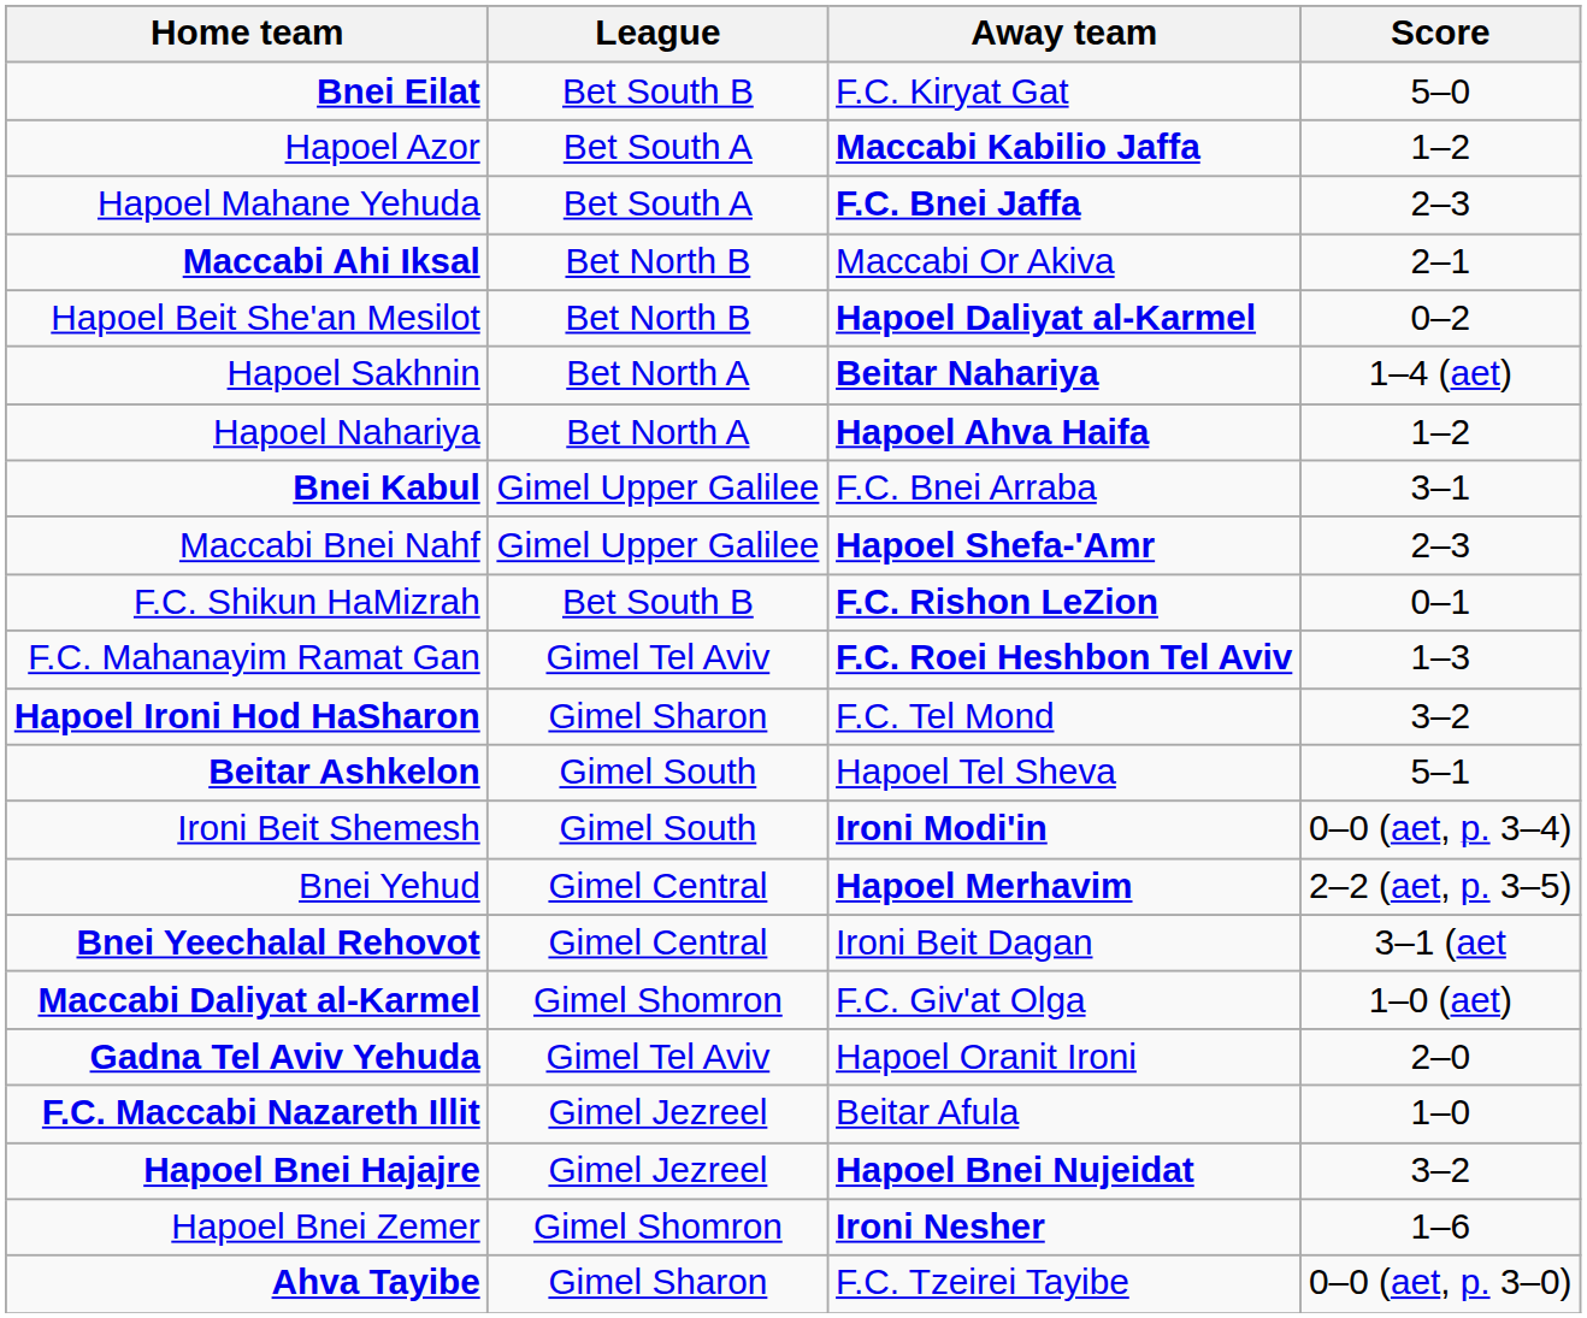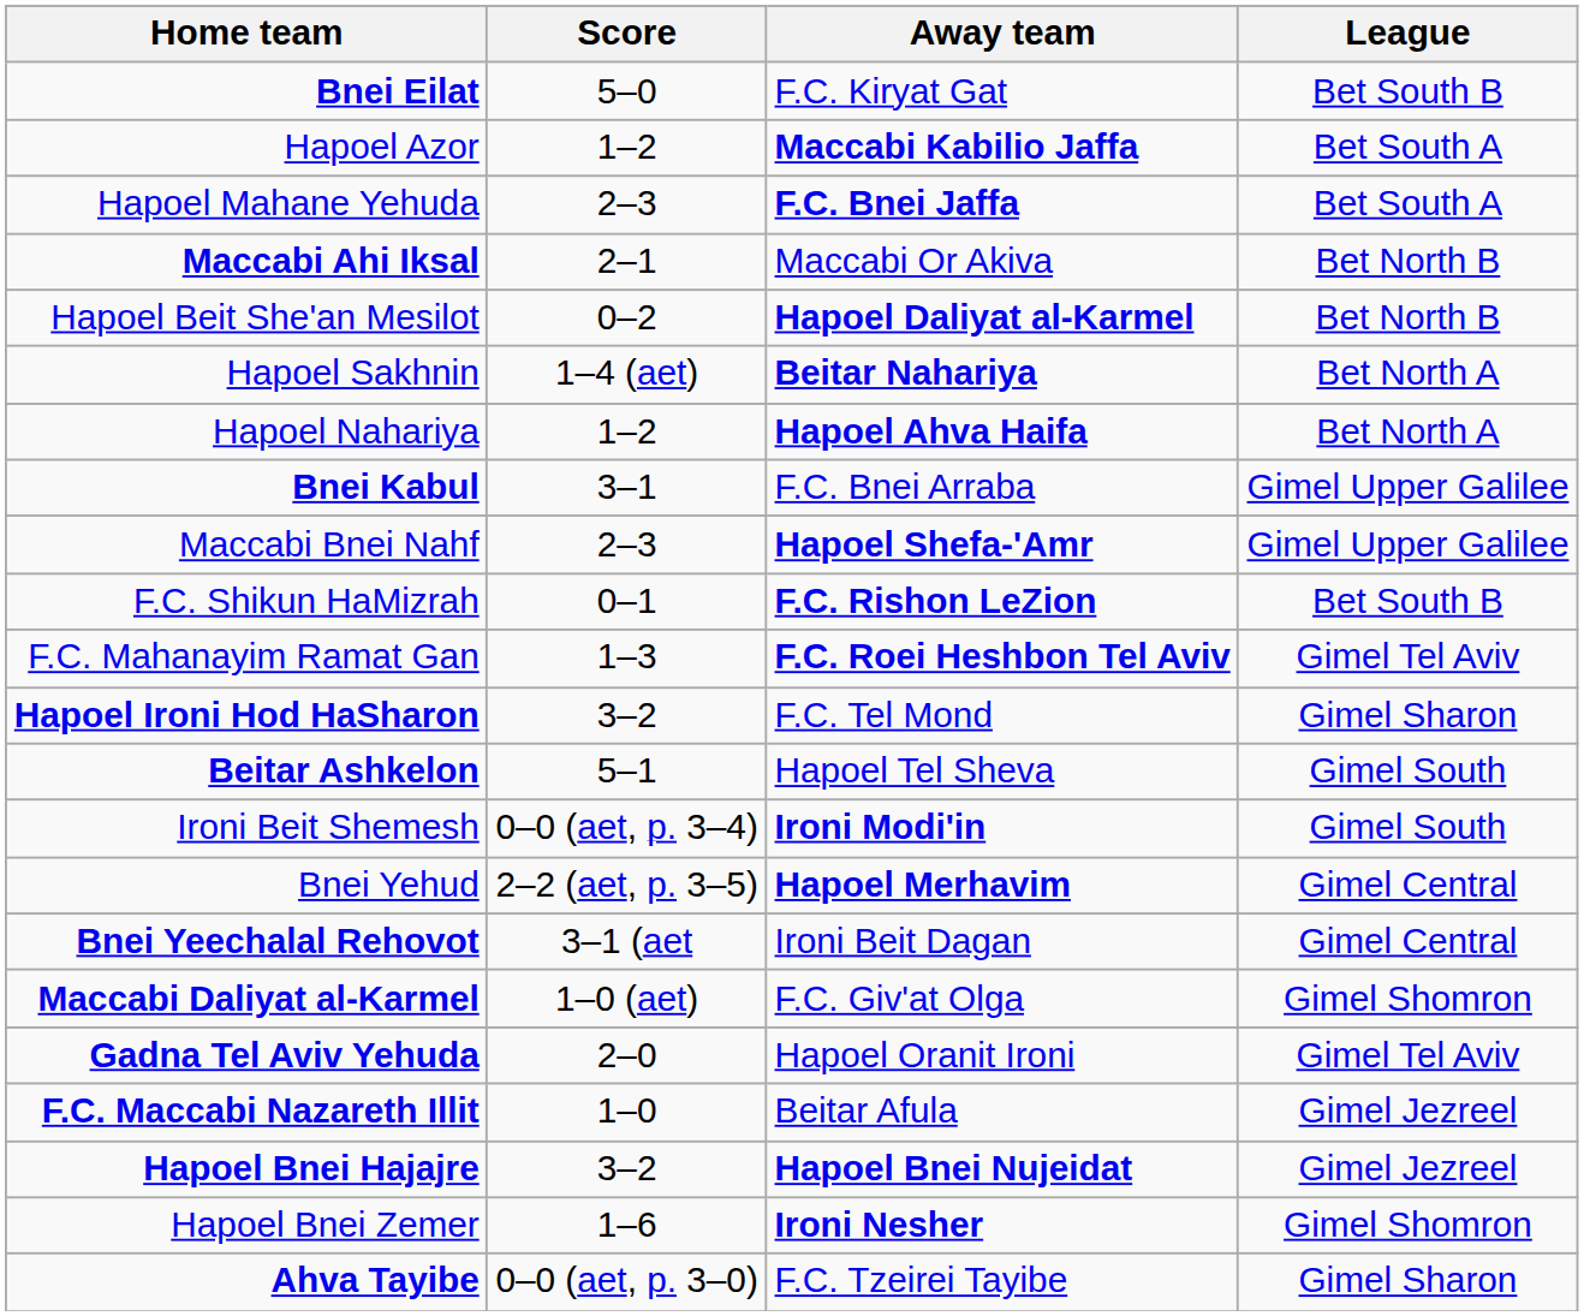 <table class="wikitable" style="text-align: center">
 <tr>
 <th>Home team</th>
+<th>Score</th>
+<th>Away team</th>
 <th>League</th>
-<th>Away team</th>
-<th>Score</th>
 </tr>
 <tr>
 <td align="right"><strong><a href='#'>Bnei Eilat</a></strong></td>
+<td>5–0</td>
+<td align="left"><a href='#'>F.C. Kiryat Gat</a></td>
 <td><a href='#'>Bet South B</a></td>
-<td align="left"><a href='#'>F.C. Kiryat Gat</a></td>
-<td>5–0</td>
 </tr>
 <tr>
 <td align="right"><a href='#'>Hapoel Azor</a></td>
+<td>1–2</td>
+<td align="left"><strong><a href='#'>Maccabi Kabilio Jaffa</a></strong></td>
 <td><a href='#'>Bet South A</a></td>
-<td align="left"><strong><a href='#'>Maccabi Kabilio Jaffa</a></strong></td>
-<td>1–2</td>
 </tr>
 <tr>
 <td align="right"><a href='#'>Hapoel Mahane Yehuda</a></td>
+<td>2–3</td>
+<td align="left"><strong><a href='#'>F.C. Bnei Jaffa</a></strong></td>
 <td><a href='#'>Bet South A</a></td>
-<td align="left"><strong><a href='#'>F.C. Bnei Jaffa</a></strong></td>
-<td>2–3</td>
 </tr>
 <tr>
 <td align="right"><strong><a href='#'>Maccabi Ahi Iksal</a></strong></td>
+<td>2–1</td>
+<td align="left"><a href='#'>Maccabi Or Akiva</a></td>
 <td><a href='#'>Bet North B</a></td>
-<td align="left"><a href='#'>Maccabi Or Akiva</a></td>
-<td>2–1</td>
 </tr>
 <tr>
 <td align="right"><a href='#'>Hapoel Beit She'an Mesilot</a></td>
+<td>0–2</td>
+<td align="left"><strong><a href='#'>Hapoel Daliyat al-Karmel</a></strong></td>
 <td><a href='#'>Bet North B</a></td>
-<td align="left"><strong><a href='#'>Hapoel Daliyat al-Karmel</a></strong></td>
-<td>0–2</td>
 </tr>
 <tr>
 <td align="right"><a href='#'>Hapoel Sakhnin</a></td>
+<td>1–4 (<a href='#'>aet</a>)</td>
+<td align="left"><strong><a href='#'>Beitar Nahariya</a></strong></td>
 <td><a href='#'>Bet North A</a></td>
-<td align="left"><strong><a href='#'>Beitar Nahariya</a></strong></td>
-<td>1–4 (<a href='#'>aet</a>)</td>
 </tr>
 <tr>
 <td align="right"><a href='#'>Hapoel Nahariya</a></td>
+<td>1–2</td>
+<td align="left"><strong><a href='#'>Hapoel Ahva Haifa</a></strong></td>
 <td><a href='#'>Bet North A</a></td>
-<td align="left"><strong><a href='#'>Hapoel Ahva Haifa</a></strong></td>
-<td>1–2</td>
 </tr>
 <tr>
 <td align="right"><strong><a href='#'>Bnei Kabul</a></strong></td>
+<td>3–1</td>
+<td align="left"><a href='#'>F.C. Bnei Arraba</a></td>
 <td><a href='#'>Gimel Upper Galilee</a></td>
-<td align="left"><a href='#'>F.C. Bnei Arraba</a></td>
-<td>3–1</td>
 </tr>
 <tr>
 <td align="right"><a href='#'>Maccabi Bnei Nahf</a></td>
+<td>2–3</td>
+<td align="left"><strong><a href='#'>Hapoel Shefa-'Amr</a></strong></td>
 <td><a href='#'>Gimel Upper Galilee</a></td>
-<td align="left"><strong><a href='#'>Hapoel Shefa-'Amr</a></strong></td>
-<td>2–3</td>
 </tr>
 <tr>
 <td align="right"><a href='#'>F.C. Shikun HaMizrah</a></td>
+<td>0–1</td>
+<td align="left"><strong><a href='#'>F.C. Rishon LeZion</a></strong></td>
 <td><a href='#'>Bet South B</a></td>
-<td align="left"><strong><a href='#'>F.C. Rishon LeZion</a></strong></td>
-<td>0–1</td>
 </tr>
 <tr>
 <td align="right"><a href='#'>F.C. Mahanayim Ramat Gan</a></td>
+<td>1–3</td>
+<td align="left"><strong><a href='#'>F.C. Roei Heshbon Tel Aviv</a></strong></td>
 <td><a href='#'>Gimel Tel Aviv</a></td>
-<td align="left"><strong><a href='#'>F.C. Roei Heshbon Tel Aviv</a></strong></td>
-<td>1–3</td>
 </tr>
 <tr>
 <td align="right"><strong><a href='#'>Hapoel Ironi Hod HaSharon</a></strong></td>
+<td>3–2</td>
+<td align="left"><a href='#'>F.C. Tel Mond</a></td>
 <td><a href='#'>Gimel Sharon</a></td>
-<td align="left"><a href='#'>F.C. Tel Mond</a></td>
-<td>3–2</td>
 </tr>
 <tr>
 <td align="right"><strong><a href='#'>Beitar Ashkelon</a></strong></td>
+<td>5–1</td>
+<td align="left"><a href='#'>Hapoel Tel Sheva</a></td>
 <td><a href='#'>Gimel South</a></td>
-<td align="left"><a href='#'>Hapoel Tel Sheva</a></td>
-<td>5–1</td>
 </tr>
 <tr>
 <td align="right"><a href='#'>Ironi Beit Shemesh</a></td>
+<td>0–0 (<a href='#'>aet</a>, <a href='#'>p.</a> 3–4)</td>
+<td align="left"><strong><a href='#'>Ironi Modi'in</a></strong></td>
 <td><a href='#'>Gimel South</a></td>
-<td align="left"><strong><a href='#'>Ironi Modi'in</a></strong></td>
-<td>0–0 (<a href='#'>aet</a>, <a href='#'>p.</a> 3–4)</td>
 </tr>
 <tr>
 <td align="right"><a href='#'>Bnei Yehud</a></td>
+<td>2–2 (<a href='#'>aet</a>, <a href='#'>p.</a> 3–5)</td>
+<td align="left"><strong><a href='#'>Hapoel Merhavim</a></strong></td>
 <td><a href='#'>Gimel Central</a></td>
-<td align="left"><strong><a href='#'>Hapoel Merhavim</a></strong></td>
-<td>2–2 (<a href='#'>aet</a>, <a href='#'>p.</a> 3–5)</td>
 </tr>
 <tr>
 <td align="right"><strong><a href='#'>Bnei Yeechalal Rehovot</a></strong></td>
+<td>3–1 (<a href='#'>aet</a></td>
+<td align="left"><a href='#'>Ironi Beit Dagan</a></td>
 <td><a href='#'>Gimel Central</a></td>
-<td align="left"><a href='#'>Ironi Beit Dagan</a></td>
-<td>3–1 (<a href='#'>aet</a></td>
 </tr>
 <tr>
 <td align="right"><strong><a href='#'>Maccabi Daliyat al-Karmel</a></strong></td>
+<td>1–0 (<a href='#'>aet</a>)</td>
+<td align="left"><a href='#'>F.C. Giv'at Olga</a></td>
 <td><a href='#'>Gimel Shomron</a></td>
-<td align="left"><a href='#'>F.C. Giv'at Olga</a></td>
-<td>1–0 (<a href='#'>aet</a>)</td>
 </tr>
 <tr>
 <td align="right"><strong><a href='#'>Gadna Tel Aviv Yehuda</a></strong></td>
+<td>2–0</td>
+<td align="left"><a href='#'>Hapoel Oranit Ironi</a></td>
 <td><a href='#'>Gimel Tel Aviv</a></td>
-<td align="left"><a href='#'>Hapoel Oranit Ironi</a></td>
-<td>2–0</td>
 </tr>
 <tr>
 <td align="right"><strong><a href='#'>F.C. Maccabi Nazareth Illit</a></strong></td>
+<td>1–0</td>
+<td align="left"><a href='#'>Beitar Afula</a></td>
 <td><a href='#'>Gimel Jezreel</a></td>
-<td align="left"><a href='#'>Beitar Afula</a></td>
-<td>1–0</td>
 </tr>
 <tr>
 <td align="right"><strong><a href='#'>Hapoel Bnei Hajajre</a></strong></td>
+<td>3–2</td>
+<td align="left"><strong><a href='#'>Hapoel Bnei Nujeidat</a></strong></td>
 <td><a href='#'>Gimel Jezreel</a></td>
-<td align="left"><strong><a href='#'>Hapoel Bnei Nujeidat</a></strong></td>
-<td>3–2</td>
 </tr>
 <tr>
 <td align="right"><a href='#'>Hapoel Bnei Zemer</a></td>
+<td>1–6</td>
+<td align="left"><strong><a href='#'>Ironi Nesher</a></strong></td>
 <td><a href='#'>Gimel Shomron</a></td>
-<td align="left"><strong><a href='#'>Ironi Nesher</a></strong></td>
-<td>1–6</td>
 </tr>
 <tr>
 <td align="right"><strong><a href='#'>Ahva Tayibe</a></strong></td>
+<td>0–0 (<a href='#'>aet</a>, <a href='#'>p.</a> 3–0)</td>
+<td align="left"><a href='#'>F.C. Tzeirei Tayibe</a></td>
 <td><a href='#'>Gimel Sharon</a></td>
-<td align="left"><a href='#'>F.C. Tzeirei Tayibe</a></td>
-<td>0–0 (<a href='#'>aet</a>, <a href='#'>p.</a> 3–0)</td>
 </tr>
 </table>
